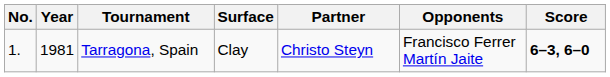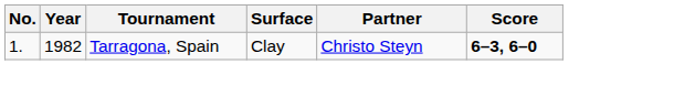 <table class="sortable wikitable" style=font-size:97%>
 <tr>
 <th style="width:20px" class="unsortable">No.</th>
 <th style="width:30px">Year</th>
 <th style="width:140px">Tournament</th>
 <th style="width:50px">Surface</th>
 <th style="width:130px">Partner</th>
-<th style="width:130px">Opponents</th>
 <th style="width:80px" class="unsortable">Score</th>
 </tr>
 <tr>
 <td>1.</td>
-<td>1981</td>
+<td>1982</td>
 <td><a href='#'>Tarragona</a>, Spain</td>
 <td>Clay</td>
 <td> <a href='#'>Christo Steyn</a></td>
-<td> Francisco Ferrer<br> <a href='#'>Martín Jaite</a></td>
 <td><strong>6–3, 6–0</strong></td>
 </tr>
 </table>
